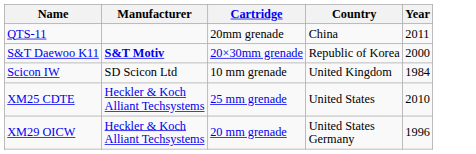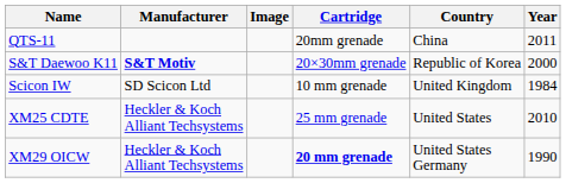 <table class="wikitable sortable">
 <tr>
 <th>Name</th>
 <th>Manufacturer</th>
+<th class="unsortable">Image</th>
 <th><a href='#'>Cartridge</a></th>
 <th>Country</th>
 <th>Year</th>
 </tr>
 <tr>
 <td><a href='#'>QTS-11</a></td>
+<td></td>
 <td></td>
 <td>20mm grenade</td>
 <td>China</td>
 <td>2011</td>
 </tr>
 <tr>
 <td><a href='#'>S&T Daewoo K11</a></td>
 <td><strong><a href='#'>S&T Motiv</a></strong></td>
+<td></td>
 <td><a href='#'>20×30mm grenade</a></td>
 <td>Republic of Korea</td>
 <td>2000</td>
 </tr>
 <tr>
 <td><a href='#'>Scicon IW</a></td>
 <td>SD Scicon Ltd</td>
+<td></td>
 <td>10 mm grenade</td>
 <td>United Kingdom</td>
 <td>1984</td>
 </tr>
 <tr>
 <td><a href='#'>XM25 CDTE</a></td>
 <td><a href='#'>Heckler & Koch</a><br><a href='#'>Alliant Techsystems</a></td>
+<td></td>
 <td><a href='#'>25 mm grenade</a></td>
 <td>United States</td>
 <td>2010</td>
 </tr>
 <tr>
 <td><a href='#'>XM29 OICW</a></td>
 <td><a href='#'>Heckler & Koch</a><br><a href='#'>Alliant Techsystems</a></td>
-<td><a href='#'>20 mm grenade</a></td>
+<td></td>
+<td><strong><a href='#'>20 mm grenade</a></strong></td>
 <td>United States<br>Germany</td>
-<td>1996</td>
+<td>1990</td>
 </tr>
 </table>
